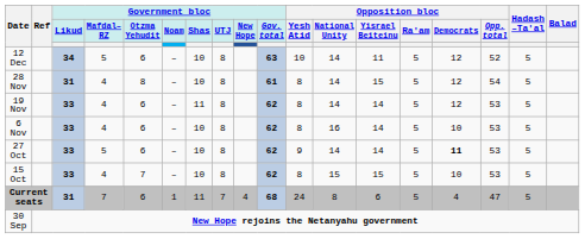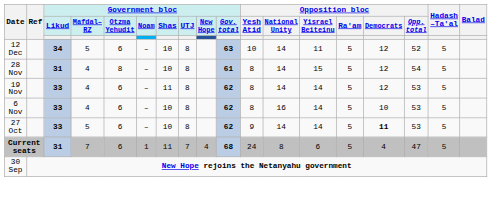 <table class="wikitable sortable" style=text-align:center;font-size:90%;line-height:12px>
 <tr>
 <th rowspan=3>Date</th>
 <th rowspan="3">Ref</th>
 <th colspan=8 style=background:#cee;><a href='#'>Government bloc</a></th>
 <th colspan=6><a href='#'>Opposition bloc</a></th>
 <th rowspan=2><a href='#'>Hadash<br>–Ta'al</a></th>
 <th rowspan=2><a href='#'>Balad</a></th>
 </tr>
 <tr>
 <th style=background:#cee><a href='#'>Likud</a></th>
 <th style=background:#cee;font-size:90%><a href='#'>Mafdal–<br>RZ</a></th>
 <th style=background:#cee;font-size:90%><a href='#'>Otzma<br>Yehudit</a></th>
 <th style=background:#cee;font-size:90%><a href='#'>Noam</a></th>
 <th style=background:#cee><a href='#'>Shas</a></th>
 <th style=background:#cee><a href='#'>UTJ</a></th>
 <th style=background:#cee;font-size:90%><a href='#'>New<br>Hope</a></th>
 <th style=background:#cee;font-size:90%><a href='#'><em>Gov. total</em></a></th>
 <th><a href='#'>Yesh<br>Atid</a></th>
 <th style=font-size:90%><a href='#'>National<br>Unity</a></th>
 <th style=font-size:90%><a href='#'>Yisrael<br>Beiteinu</a></th>
 <th><a href='#'>Ra'am</a></th>
 <th style=font-size:90%><a href='#'>Democrats</a></th>
 <th style=font-size:90%><a href='#'><em>Opp. total</em></a></th>
 </tr>
 <tr>
 <th style=background:></th>
 <th style=background:></th>
 <th style=background:></th>
 <th style=background:#01AFF0></th>
 <th style=background:></th>
 <th style=background:></th>
 <th style=background:#235298></th>
 <th style=background:></th>
 <th style=background:></th>
 <th style=background:></th>
 <th style=background:></th>
 <th style=background:></th>
 <th style=background:></th>
 <th style=background:></th>
 <th style=background:></th>
 <th style=background:></th>
 </tr>
 <tr>
 <td data-sort-value=2024-12-12>12 Dec</td>
 <td></td>
 <td style=background:#BBCDE4><strong>34</strong> </td>
 <td>5					</td>
 <td>6					</td>
 <td>–					</td>
 <td>10					</td>
 <td>8					</td>
 <td>	</td>
 <td style=background:#BBCDE4><strong>63</strong> </td>
 <td>10					</td>
 <td>14	                </td>
 <td>11					</td>
 <td>5					</td>
 <td>12		            </td>
 <td>52		            </td>
 <td>5					</td>
 <td>	</td>
 </tr>
 <tr>
 <td data-sort-value=2024-11-28>28 Nov</td>
 <td></td>
 <td style=background:#BBCDE4><strong>31</strong> </td>
 <td>4					</td>
 <td>8					</td>
 <td>–					</td>
 <td>10					</td>
 <td>8					</td>
 <td>	</td>
 <td style=background:#BBCDE4><strong>61</strong> </td>
 <td>8					</td>
 <td>14	                </td>
 <td>15					</td>
 <td>5					</td>
 <td>12		            </td>
 <td>54		            </td>
 <td>5					</td>
 <td>		</td>
 </tr>
 <tr>
 <td data-sort-value=2024-11-19>19 Nov</td>
 <td></td>
 <td style=background:#BBCDE4><strong>33</strong> </td>
 <td>4					</td>
 <td>6					</td>
 <td>–					</td>
 <td>11					</td>
 <td>8					</td>
 <td>	</td>
 <td style=background:#BBCDE4><strong>62</strong> </td>
 <td>8					</td>
 <td>14	                </td>
 <td>14					</td>
 <td>5					</td>
 <td>12		            </td>
 <td>53		            </td>
 <td>5					</td>
 <td>		</td>
 </tr>
 <tr>
 <td data-sort-value=2024-11-06>6 Nov</td>
 <td></td>
 <td style=background:#BBCDE4><strong>33</strong> </td>
 <td>4					</td>
 <td>6					</td>
 <td>–					</td>
 <td>10					</td>
 <td>8					</td>
 <td>	</td>
 <td style=background:#BBCDE4><strong>62</strong> </td>
 <td>8					</td>
 <td>16	                </td>
 <td>14					</td>
 <td>5					</td>
 <td>10		            </td>
 <td>53		            </td>
 <td>5					</td>
 <td>		</td>
 </tr>
 <tr>
 <td data-sort-value=2024-10-27>27 Oct</td>
 <td></td>
 <td style=background:#BBCDE4><strong>33</strong> </td>
 <td>5					</td>
 <td>6					</td>
 <td>–					</td>
 <td>10					</td>
 <td>8					</td>
 <td>	</td>
 <td style=background:#BBCDE4><strong>62</strong> </td>
 <td>9					</td>
 <td>14	                </td>
 <td>14					</td>
 <td>5					</td>
 <td><strong>11		            </strong></td>
 <td>53		            </td>
 <td>5					</td>
 <td>		</td>
 </tr>
-<tr>
-<td data-sort-value=2024-10-15>15 Oct</td>
-<td></td>
-<td style=background:#BBCDE4><strong>33</strong> </td>
-<td>4					</td>
-<td>7					</td>
-<td>–					</td>
-<td>10					</td>
-<td>8					</td>
-<td>	</td>
-<td style=background:#BBCDE4><strong>62</strong> </td>
-<td>8					</td>
-<td>15	                </td>
-<td>15					</td>
-<td>5					</td>
-<td>10		            </td>
-<td>53		            </td>
-<td>5					</td>
-<td>		</td>
-</tr>
 <tr style=background:silver>
 <td colspan="2"><strong>Current seats</strong></td>
 <td style=background:#BBCDE4><strong>31</strong>	</td>
 <td>7					</td>
 <td>6					</td>
 <td>1					</td>
 <td>11					</td>
 <td>7					</td>
 <td>4					</td>
 <td style=background:#BBCDE4><strong>68</strong>	</td>
 <td>24					</td>
 <td>8					</td>
 <td>6					</td>
 <td>5					</td>
 <td>4					</td>
 <td>47					</td>
 <td>5					</td>
 <td>	</td>
 </tr>
 <tr>
 <td data-sort-value=2024-09-30>30 Sep</td>
 <td colspan="17"><strong><a href='#'>New Hope</a> rejoins the Netanyahu  government</strong></td>
 </tr>
 </table>
